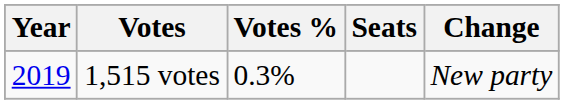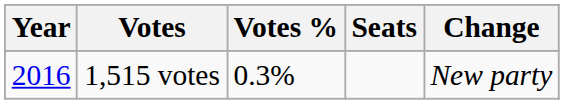 <table class="wikitable">
 <tr>
 <th>Year</th>
 <th>Votes</th>
 <th>Votes %</th>
 <th>Seats</th>
 <th>Change</th>
 </tr>
 <tr>
-<td><a href='#'>2019</a></td>
+<td><a href='#'>2016</a></td>
 <td>1,515 votes</td>
 <td>0.3%</td>
 <td></td>
 <td><em>New party</em></td>
 </tr>
 </table>
